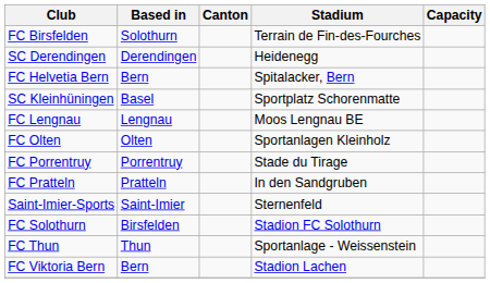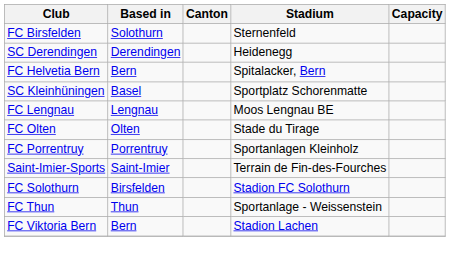 <table class="wikitable">
 <tr>
 <th>Club</th>
 <th>Based in</th>
 <th>Canton</th>
 <th>Stadium</th>
 <th>Capacity</th>
 </tr>
 <tr>
 <td><a href='#'>FC Birsfelden</a></td>
 <td><a href='#'>Solothurn</a></td>
 <td></td>
-<td>Terrain de Fin-des-Fourches</td>
+<td>Sternenfeld</td>
 <td></td>
 </tr>
 <tr>
 <td><a href='#'>SC Derendingen</a></td>
 <td><a href='#'>Derendingen</a></td>
 <td></td>
 <td>Heidenegg</td>
 <td></td>
 </tr>
 <tr>
 <td><a href='#'>FC Helvetia Bern</a></td>
 <td><a href='#'>Bern</a></td>
 <td></td>
 <td>Spitalacker, <a href='#'>Bern</a></td>
 <td></td>
 </tr>
 <tr>
 <td><a href='#'>SC Kleinhüningen</a></td>
 <td><a href='#'>Basel</a></td>
 <td></td>
 <td>Sportplatz Schorenmatte</td>
 <td></td>
 </tr>
 <tr>
 <td><a href='#'>FC Lengnau</a></td>
 <td><a href='#'>Lengnau</a></td>
 <td></td>
 <td>Moos Lengnau BE</td>
 <td></td>
 </tr>
 <tr>
 <td><a href='#'>FC Olten</a></td>
 <td><a href='#'>Olten</a></td>
 <td></td>
-<td>Sportanlagen Kleinholz</td>
+<td>Stade du Tirage</td>
 <td></td>
 </tr>
 <tr>
 <td><a href='#'>FC Porrentruy</a></td>
 <td><a href='#'>Porrentruy</a></td>
 <td></td>
-<td>Stade du Tirage</td>
-<td></td>
-</tr>
-<tr>
-<td><a href='#'>FC Pratteln</a></td>
-<td><a href='#'>Pratteln</a></td>
-<td></td>
-<td>In den Sandgruben</td>
+<td>Sportanlagen Kleinholz</td>
 <td></td>
 </tr>
 <tr>
 <td><a href='#'>Saint-Imier-Sports</a></td>
 <td><a href='#'>Saint-Imier</a></td>
 <td></td>
-<td>Sternenfeld</td>
+<td>Terrain de Fin-des-Fourches</td>
 <td></td>
 </tr>
 <tr>
 <td><a href='#'>FC Solothurn</a></td>
 <td><a href='#'>Birsfelden</a></td>
 <td></td>
 <td><a href='#'>Stadion FC Solothurn</a></td>
 <td></td>
 </tr>
 <tr>
 <td><a href='#'>FC Thun</a></td>
 <td><a href='#'>Thun</a></td>
 <td></td>
 <td>Sportanlage - Weissenstein</td>
 <td></td>
 </tr>
 <tr>
 <td><a href='#'>FC Viktoria Bern</a></td>
 <td><a href='#'>Bern</a></td>
 <td></td>
 <td><a href='#'>Stadion Lachen</a></td>
 <td></td>
 </tr>
 <tr>
 </tr>
 </table>
